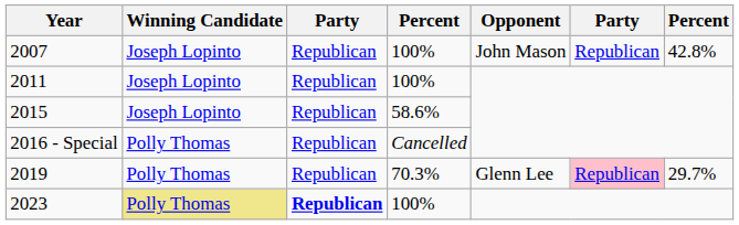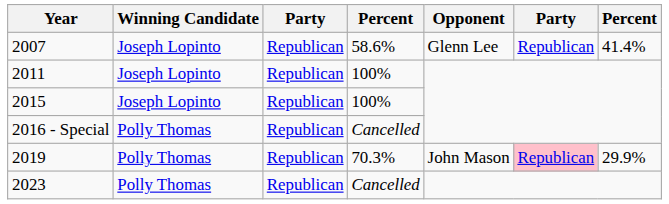 <table class="wikitable" style="margin:0.5em auto; font-size:95%;">
 <tr>
 <th>Year</th>
 <th>Winning Candidate</th>
 <th>Party</th>
 <th>Percent</th>
 <th>Opponent</th>
 <th>Party</th>
 <th>Percent</th>
 </tr>
 <tr>
 <td>2007</td>
 <td><a href='#'>Joseph Lopinto</a></td>
 <td><a href='#'>Republican</a></td>
-<td>100%</td>
-<td>John Mason</td>
+<td>58.6%</td>
+<td>Glenn Lee</td>
 <td><a href='#'>Republican</a></td>
-<td>42.8%</td>
+<td>41.4%</td>
 </tr>
 <tr>
 <td>2011</td>
 <td><a href='#'>Joseph Lopinto</a></td>
 <td><a href='#'>Republican</a></td>
 <td>100%</td>
 </tr>
 <tr>
 <td>2015</td>
 <td><a href='#'>Joseph Lopinto</a></td>
 <td><a href='#'>Republican</a></td>
-<td>58.6%</td>
+<td>100%</td>
 </tr>
 <tr>
 <td>2016 - Special</td>
 <td><a href='#'>Polly Thomas</a></td>
 <td><a href='#'>Republican</a></td>
 <td><em>Cancelled</em></td>
 </tr>
 <tr>
 <td>2019</td>
 <td><a href='#'>Polly Thomas</a></td>
 <td><a href='#'>Republican</a></td>
 <td>70.3%</td>
-<td>Glenn Lee</td>
+<td>John Mason</td>
 <td style="background: pink;"><a href='#'>Republican</a></td>
-<td>29.7%</td>
+<td>29.9%</td>
 </tr>
 <tr>
 <td>2023</td>
-<td style="background: khaki;"><a href='#'>Polly Thomas</a></td>
-<td><strong><a href='#'>Republican</a></strong></td>
-<td>100%</td>
+<td><a href='#'>Polly Thomas</a></td>
+<td><a href='#'>Republican</a></td>
+<td><em>Cancelled</em></td>
 </tr>
 </table>
